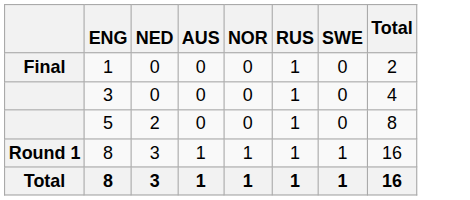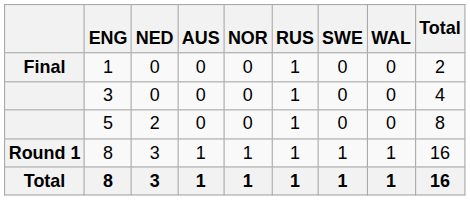 <table class="wikitable">
 <tr>
 <th></th>
 <th> <br>ENG</th>
 <th> <br>NED</th>
 <th> <br>AUS</th>
 <th> <br>NOR</th>
 <th> <br>RUS</th>
 <th> <br>SWE</th>
+<th> <br>WAL</th>
 <th>Total</th>
 </tr>
 <tr align="center">
 <th>Final</th>
 <td>1</td>
 <td>0</td>
 <td>0</td>
 <td>0</td>
 <td>1</td>
+<td>0</td>
 <td>0</td>
 <td>2</td>
 </tr>
 <tr align="center">
 <th></th>
 <td>3</td>
 <td>0</td>
 <td>0</td>
 <td>0</td>
 <td>1</td>
 <td>0</td>
+<td>0</td>
 <td>4</td>
 </tr>
 <tr align="center">
 <th></th>
 <td>5</td>
 <td>2</td>
 <td>0</td>
 <td>0</td>
 <td>1</td>
 <td>0</td>
+<td>0</td>
 <td>8</td>
 </tr>
 <tr align="center">
 <th>Round 1</th>
 <td>8</td>
 <td>3</td>
+<td>1</td>
 <td>1</td>
 <td>1</td>
 <td>1</td>
 <td>1</td>
 <td>16</td>
 </tr>
 <tr align="center">
 <th>Total</th>
 <th>8</th>
 <th>3</th>
 <th>1</th>
 <th>1</th>
 <th>1</th>
 <th>1</th>
+<th>1</th>
 <th>16</th>
 </tr>
 </table>
